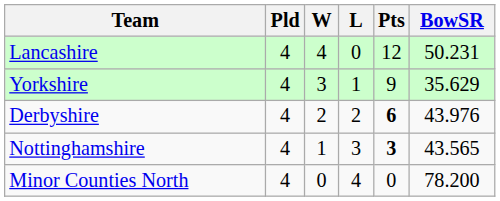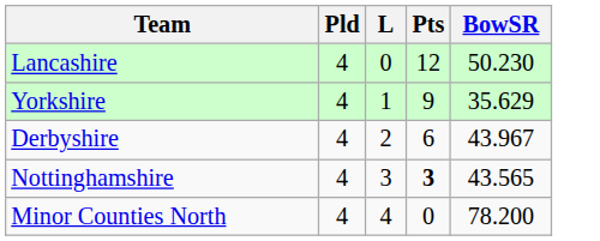 <table class="wikitable" style="text-align: center;">
 <tr>
 <th width=200>Team</th>
 <th width=20>Pld</th>
-<th width=20>W</th>
 <th width=20>L</th>
 <th width=20>Pts</th>
 <th width=60><a href='#'>BowSR</a></th>
 </tr>
 <tr bgcolor="#ccffcc">
 <td align=left><a href='#'>Lancashire</a></td>
 <td>4</td>
-<td>4</td>
 <td>0</td>
 <td>12</td>
-<td>50.231</td>
+<td>50.230</td>
 </tr>
 <tr bgcolor="#ccffcc">
 <td align=left><a href='#'>Yorkshire</a></td>
 <td>4</td>
-<td>3</td>
 <td>1</td>
 <td>9</td>
 <td>35.629</td>
 </tr>
 <tr>
 <td align=left><a href='#'>Derbyshire</a></td>
 <td>4</td>
 <td>2</td>
-<td>2</td>
-<td><strong>6</strong></td>
-<td>43.976</td>
+<td>6</td>
+<td>43.967</td>
 </tr>
 <tr>
 <td align=left><a href='#'>Nottinghamshire</a></td>
 <td>4</td>
-<td>1</td>
 <td>3</td>
 <td><strong>3</strong></td>
 <td>43.565</td>
 </tr>
 <tr>
 <td align=left><a href='#'>Minor Counties North</a></td>
 <td>4</td>
-<td>0</td>
 <td>4</td>
 <td>0</td>
 <td>78.200</td>
 </tr>
 </table>
